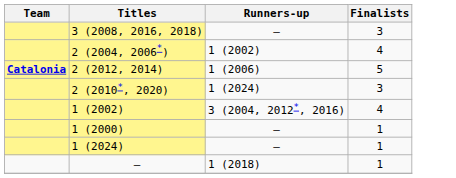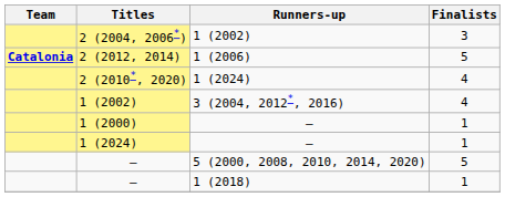 <table class="wikitable sortable">
 <tr>
 <th>Team</th>
 <th>Titles</th>
 <th>Runners-up</th>
 <th>Finalists</th>
 </tr>
 <tr>
 <td style="background:#fff68f"></td>
-<td style="background:#fff68f">3 (2008, 2016, 2018)</td>
-<td align="center">–</td>
-<td align="center">3</td>
-</tr>
-<tr>
-<td style="background:#fff68f"></td>
 <td style="background:#fff68f">2 (2004, 2006<sup><a href='#'>*</a></sup>)</td>
 <td>1 (2002)</td>
-<td align="center">4</td>
+<td align="center">3</td>
 </tr>
 <tr>
 <td style="background:#fff68f"><strong> <a href='#'>Catalonia</a></strong></td>
 <td style="background:#fff68f">2 (2012, 2014)</td>
 <td>1 (2006)</td>
 <td align="center">5</td>
 </tr>
 <tr>
 <td style="background:#fff68f"></td>
 <td style="background:#fff68f">2 (2010<sup><a href='#'>*</a></sup>, 2020)</td>
 <td>1 (2024)</td>
-<td align="center">3</td>
+<td align="center">4</td>
 </tr>
 <tr>
 <td style="background:#fff68f"></td>
 <td style="background:#fff68f">1 (2002)</td>
 <td>3 (2004, 2012<sup><a href='#'>*</a></sup>, 2016)</td>
 <td align="center">4</td>
 </tr>
 <tr>
 <td style="background:#fff68f"></td>
 <td style="background:#fff68f">1 (2000)</td>
 <td align="center">–</td>
 <td align="center">1</td>
 </tr>
 <tr>
 <td style="background:#fff68f"></td>
 <td style="background:#fff68f">1 (2024)</td>
 <td align="center">–</td>
 <td align="center">1</td>
 </tr>
 <tr>
 <td></td>
 <td align="center">–</td>
+<td>5 (2000, 2008, 2010, 2014, 2020)</td>
+<td align="center">5</td>
+</tr>
+<tr>
+<td></td>
+<td align="center">–</td>
 <td>1 (2018)</td>
 <td align="center">1</td>
 </tr>
 <tr>
 </tr>
 </table>
